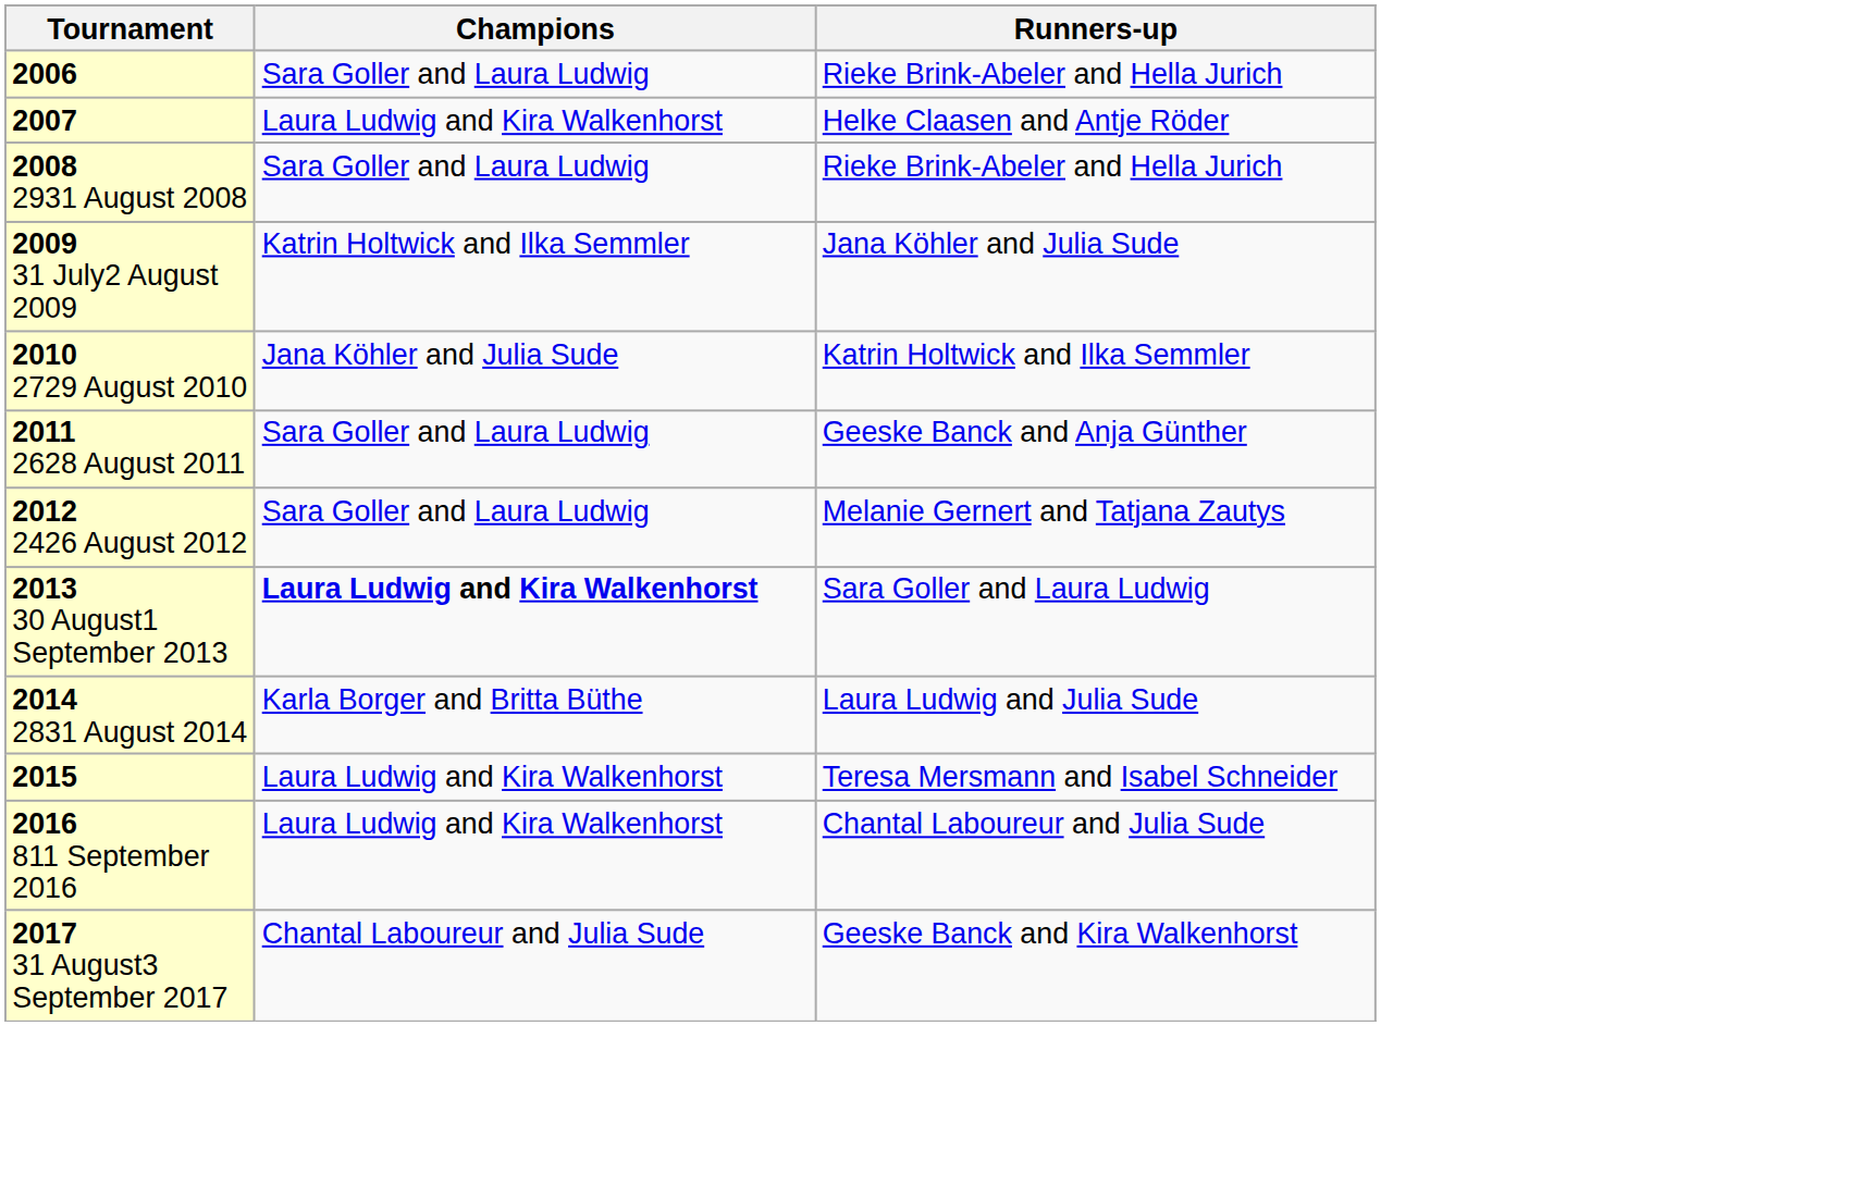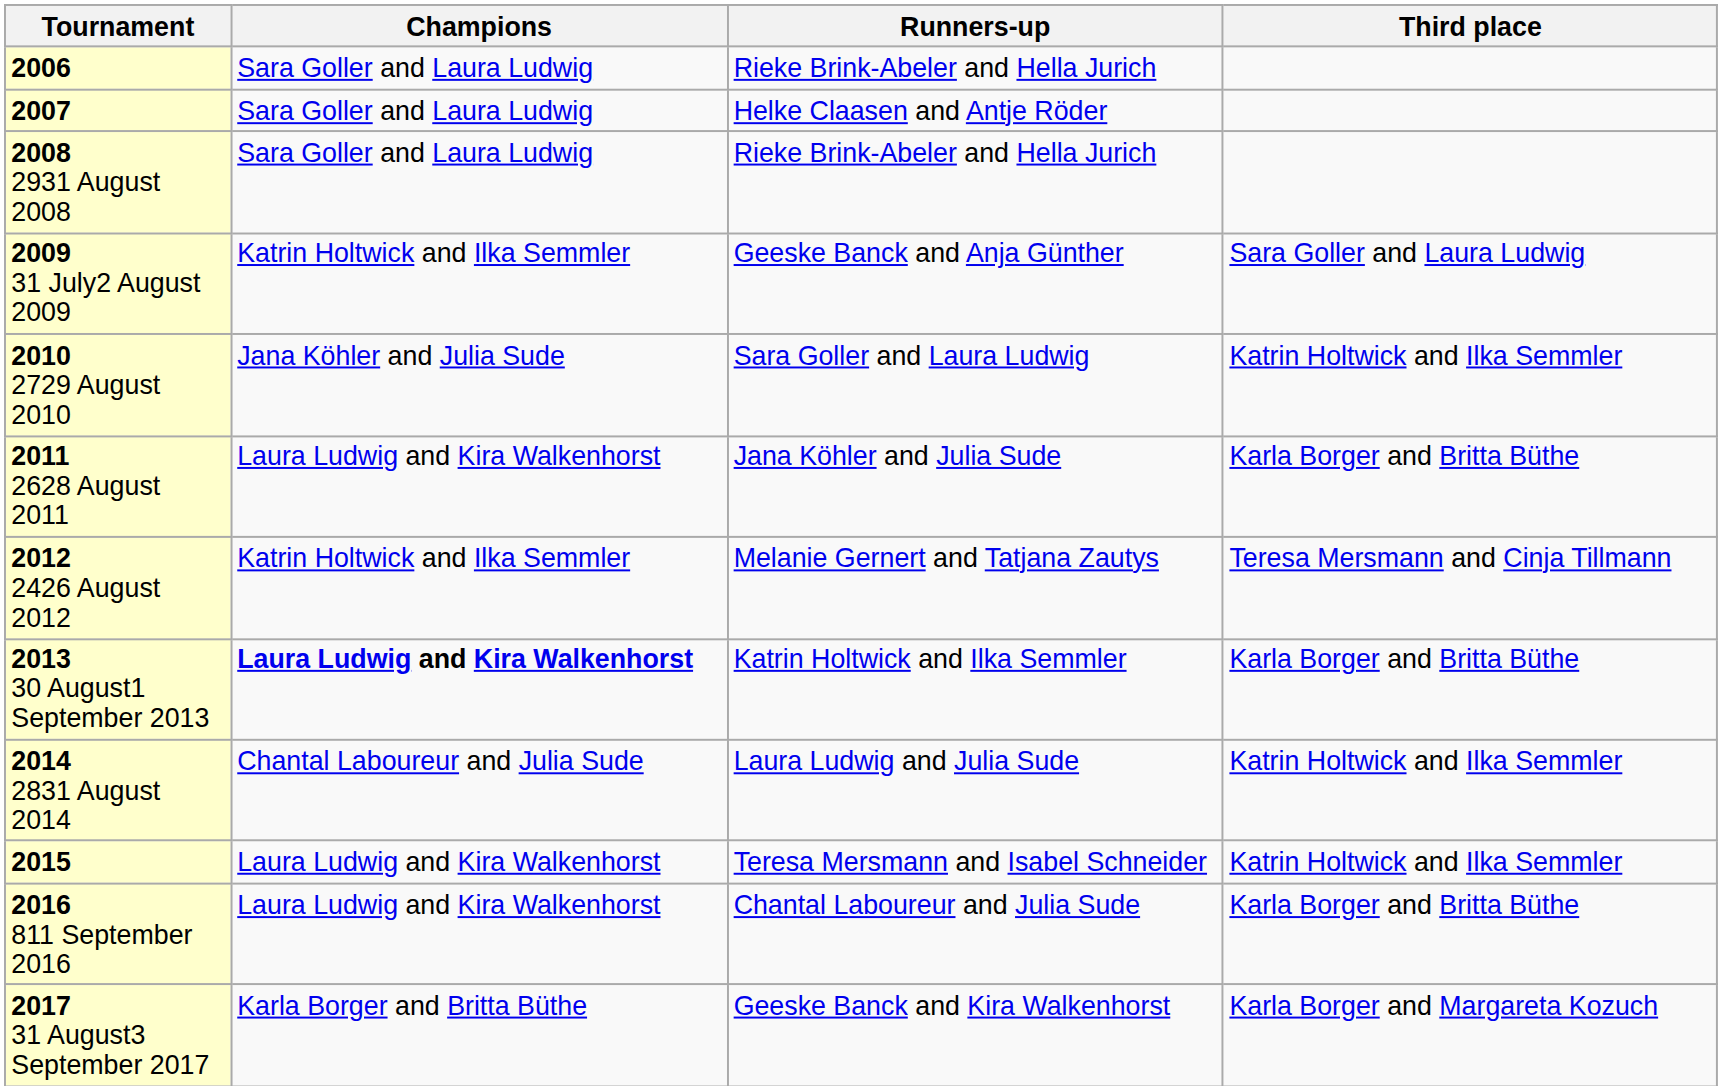 <table class=wikitable style=font-size:85%>
 <tr>
 <th width=110>Tournament</th>
 <th width=255>Champions</th>
 <th width=255>Runners-up</th>
+<th width=255>Third place</th>
 </tr>
 <tr valign=top>
 <td style="background:#ffffcc;"><strong>2006</strong></td>
 <td><a href='#'>Sara Goller</a> and <a href='#'>Laura Ludwig</a></td>
 <td><a href='#'>Rieke Brink-Abeler</a> and <a href='#'>Hella Jurich</a></td>
+<td></td>
 </tr>
 <tr valign=top>
 <td style="background:#ffffcc;"><strong>2007</strong></td>
-<td><a href='#'>Laura Ludwig</a> and <a href='#'>Kira Walkenhorst</a></td>
+<td><a href='#'>Sara Goller</a> and <a href='#'>Laura Ludwig</a></td>
 <td><a href='#'>Helke Claasen</a> and <a href='#'>Antje Röder</a></td>
+<td></td>
 </tr>
 <tr valign=top>
 <td style="background:#ffffcc;"><strong>2008</strong><br>2931 August 2008</td>
 <td><a href='#'>Sara Goller</a> and <a href='#'>Laura Ludwig</a></td>
 <td><a href='#'>Rieke Brink-Abeler</a> and <a href='#'>Hella Jurich</a></td>
+<td></td>
 </tr>
 <tr valign=top>
 <td style="background:#ffffcc;"><strong>2009</strong><br>31 July2 August 2009</td>
 <td><a href='#'>Katrin Holtwick</a> and <a href='#'>Ilka Semmler</a></td>
-<td><a href='#'>Jana Köhler</a> and <a href='#'>Julia Sude</a></td>
+<td><a href='#'>Geeske Banck</a> and <a href='#'>Anja Günther</a></td>
+<td><a href='#'>Sara Goller</a> and <a href='#'>Laura Ludwig</a></td>
 </tr>
 <tr valign=top>
 <td style="background:#ffffcc;"><strong>2010</strong><br>2729 August 2010</td>
 <td><a href='#'>Jana Köhler</a> and <a href='#'>Julia Sude</a></td>
+<td><a href='#'>Sara Goller</a> and <a href='#'>Laura Ludwig</a></td>
 <td><a href='#'>Katrin Holtwick</a> and <a href='#'>Ilka Semmler</a></td>
 </tr>
 <tr valign=top>
 <td style="background:#ffffcc;"><strong>2011</strong><br>2628 August 2011</td>
-<td><a href='#'>Sara Goller</a> and <a href='#'>Laura Ludwig</a></td>
-<td><a href='#'>Geeske Banck</a> and <a href='#'>Anja Günther</a></td>
+<td><a href='#'>Laura Ludwig</a> and <a href='#'>Kira Walkenhorst</a></td>
+<td><a href='#'>Jana Köhler</a> and <a href='#'>Julia Sude</a></td>
+<td><a href='#'>Karla Borger</a> and <a href='#'>Britta Büthe</a></td>
 </tr>
 <tr valign=top>
 <td style="background:#ffffcc;"><strong>2012</strong><br>2426 August 2012</td>
-<td><a href='#'>Sara Goller</a> and <a href='#'>Laura Ludwig</a></td>
+<td><a href='#'>Katrin Holtwick</a> and <a href='#'>Ilka Semmler</a></td>
 <td><a href='#'>Melanie Gernert</a> and <a href='#'>Tatjana Zautys</a></td>
+<td><a href='#'>Teresa Mersmann</a> and <a href='#'>Cinja Tillmann</a></td>
 </tr>
 <tr valign=top>
 <td style="background:#ffffcc;"><strong>2013</strong><br>30 August1 September 2013</td>
 <td><strong><a href='#'>Laura Ludwig</a> and <a href='#'>Kira Walkenhorst</a></strong></td>
-<td><a href='#'>Sara Goller</a> and <a href='#'>Laura Ludwig</a></td>
+<td><a href='#'>Katrin Holtwick</a> and <a href='#'>Ilka Semmler</a></td>
+<td><a href='#'>Karla Borger</a> and <a href='#'>Britta Büthe</a></td>
 </tr>
 <tr valign=top>
 <td style="background:#ffffcc;"><strong>2014</strong><br>2831 August 2014</td>
-<td><a href='#'>Karla Borger</a> and <a href='#'>Britta Büthe</a></td>
+<td><a href='#'>Chantal Laboureur</a> and <a href='#'>Julia Sude</a></td>
 <td><a href='#'>Laura Ludwig</a> and <a href='#'>Julia Sude</a></td>
+<td><a href='#'>Katrin Holtwick</a> and <a href='#'>Ilka Semmler</a></td>
 </tr>
 <tr valign=top>
 <td style="background:#ffffcc;"><strong>2015</strong></td>
 <td><a href='#'>Laura Ludwig</a> and <a href='#'>Kira Walkenhorst</a></td>
 <td><a href='#'>Teresa Mersmann</a> and <a href='#'>Isabel Schneider</a></td>
+<td><a href='#'>Katrin Holtwick</a> and <a href='#'>Ilka Semmler</a></td>
 </tr>
 <tr valign=top>
 <td style="background:#ffffcc;"><strong>2016</strong><br>811 September 2016</td>
 <td><a href='#'>Laura Ludwig</a> and <a href='#'>Kira Walkenhorst</a></td>
 <td><a href='#'>Chantal Laboureur</a> and <a href='#'>Julia Sude</a></td>
+<td><a href='#'>Karla Borger</a> and <a href='#'>Britta Büthe</a></td>
 </tr>
 <tr valign=top>
 <td style="background:#ffffcc;"><strong>2017</strong><br>31 August3 September 2017</td>
-<td><a href='#'>Chantal Laboureur</a> and <a href='#'>Julia Sude</a></td>
+<td><a href='#'>Karla Borger</a> and <a href='#'>Britta Büthe</a></td>
 <td><a href='#'>Geeske Banck</a> and <a href='#'>Kira Walkenhorst</a></td>
+<td><a href='#'>Karla Borger</a> and <a href='#'>Margareta Kozuch</a></td>
 </tr>
 </table>
